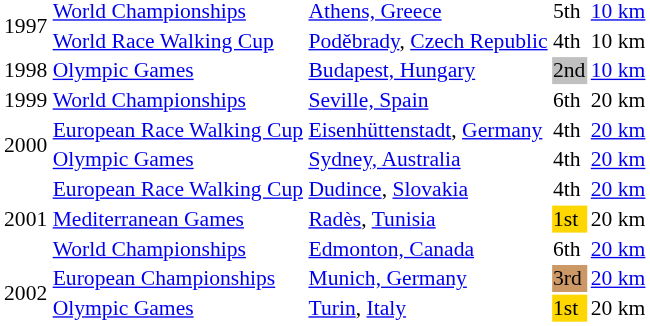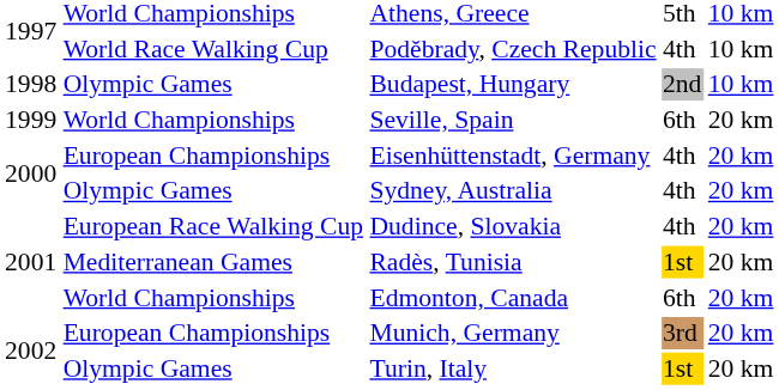 <table>
 <tr>
 <td rowspan=2>1997</td>
 <td><a href='#'>World Championships</a></td>
 <td><a href='#'>Athens, Greece</a></td>
 <td>5th</td>
 <td><a href='#'>10 km</a></td>
 </tr>
 <tr>
 <td><a href='#'>World Race Walking Cup</a></td>
 <td><a href='#'>Poděbrady</a>, <a href='#'>Czech Republic</a></td>
 <td>4th</td>
 <td>10 km</td>
 </tr>
 <tr>
 <td>1998</td>
 <td><a href='#'>Olympic Games</a></td>
 <td><a href='#'>Budapest, Hungary</a></td>
 <td bgcolor="silver">2nd</td>
 <td><a href='#'>10 km</a></td>
 </tr>
 <tr>
 <td>1999</td>
 <td><a href='#'>World Championships</a></td>
 <td><a href='#'>Seville, Spain</a></td>
 <td>6th</td>
 <td>20 km</td>
 </tr>
 <tr>
 <td rowspan=2>2000</td>
-<td><a href='#'>European Race Walking Cup</a></td>
+<td><a href='#'>European Championships</a></td>
 <td><a href='#'>Eisenhüttenstadt</a>, <a href='#'>Germany</a></td>
 <td>4th</td>
 <td><a href='#'>20 km</a></td>
 </tr>
 <tr>
 <td><a href='#'>Olympic Games</a></td>
 <td><a href='#'>Sydney, Australia</a></td>
 <td>4th</td>
 <td><a href='#'>20 km</a></td>
 </tr>
 <tr>
 <td rowspan=3>2001</td>
 <td><a href='#'>European Race Walking Cup</a></td>
 <td><a href='#'>Dudince</a>, <a href='#'>Slovakia</a></td>
 <td>4th</td>
 <td><a href='#'>20 km</a></td>
 </tr>
 <tr>
 <td><a href='#'>Mediterranean Games</a></td>
 <td><a href='#'>Radès</a>, <a href='#'>Tunisia</a></td>
 <td bgcolor="gold">1st</td>
 <td>20 km</td>
 </tr>
 <tr>
 <td><a href='#'>World Championships</a></td>
 <td><a href='#'>Edmonton, Canada</a></td>
 <td>6th</td>
 <td><a href='#'>20 km</a></td>
 </tr>
 <tr>
 <td rowspan=2>2002</td>
 <td><a href='#'>European Championships</a></td>
 <td><a href='#'>Munich, Germany</a></td>
 <td bgcolor="cc9966">3rd</td>
 <td><a href='#'>20 km</a></td>
 </tr>
 <tr>
 <td><a href='#'>Olympic Games</a></td>
 <td><a href='#'>Turin</a>, <a href='#'>Italy</a></td>
 <td bgcolor="gold">1st</td>
 <td>20 km</td>
 </tr>
 </table>
